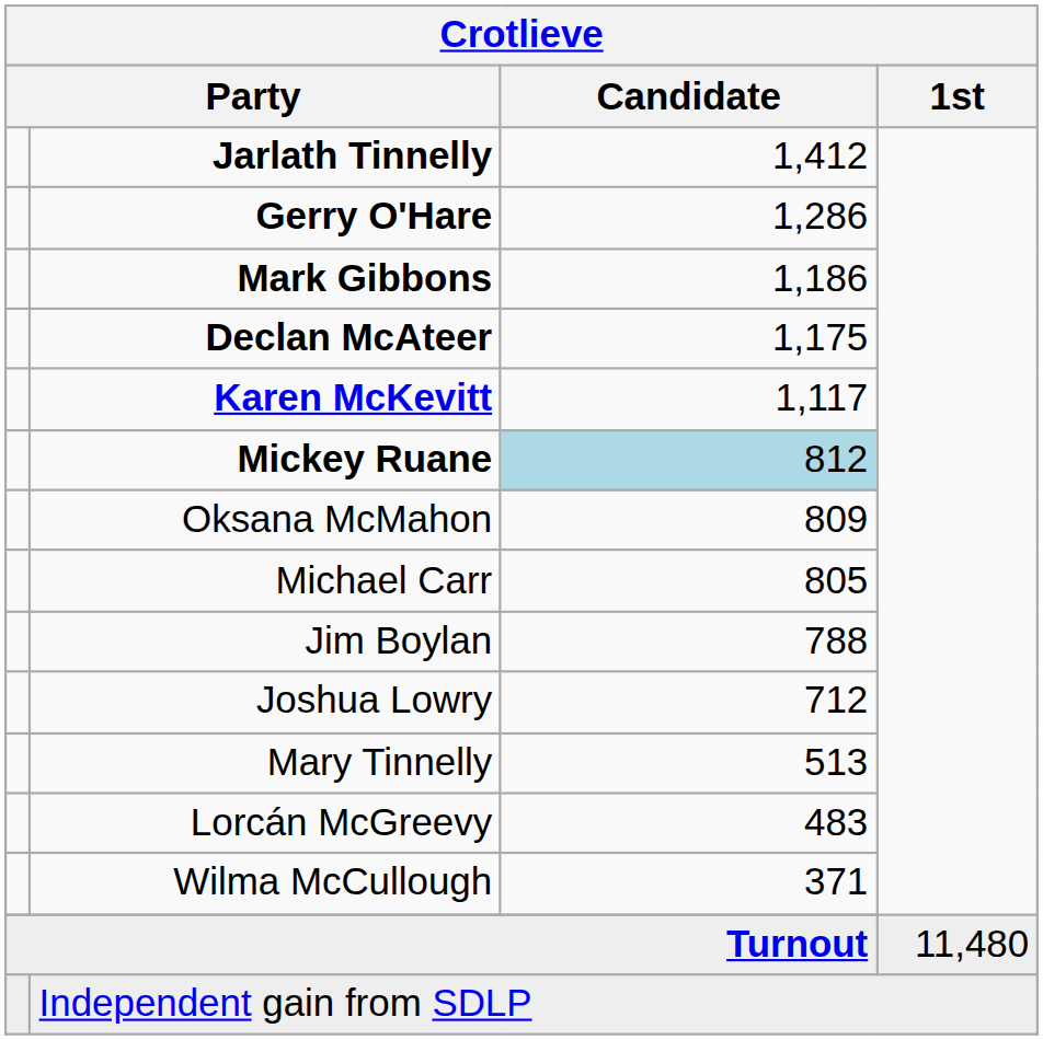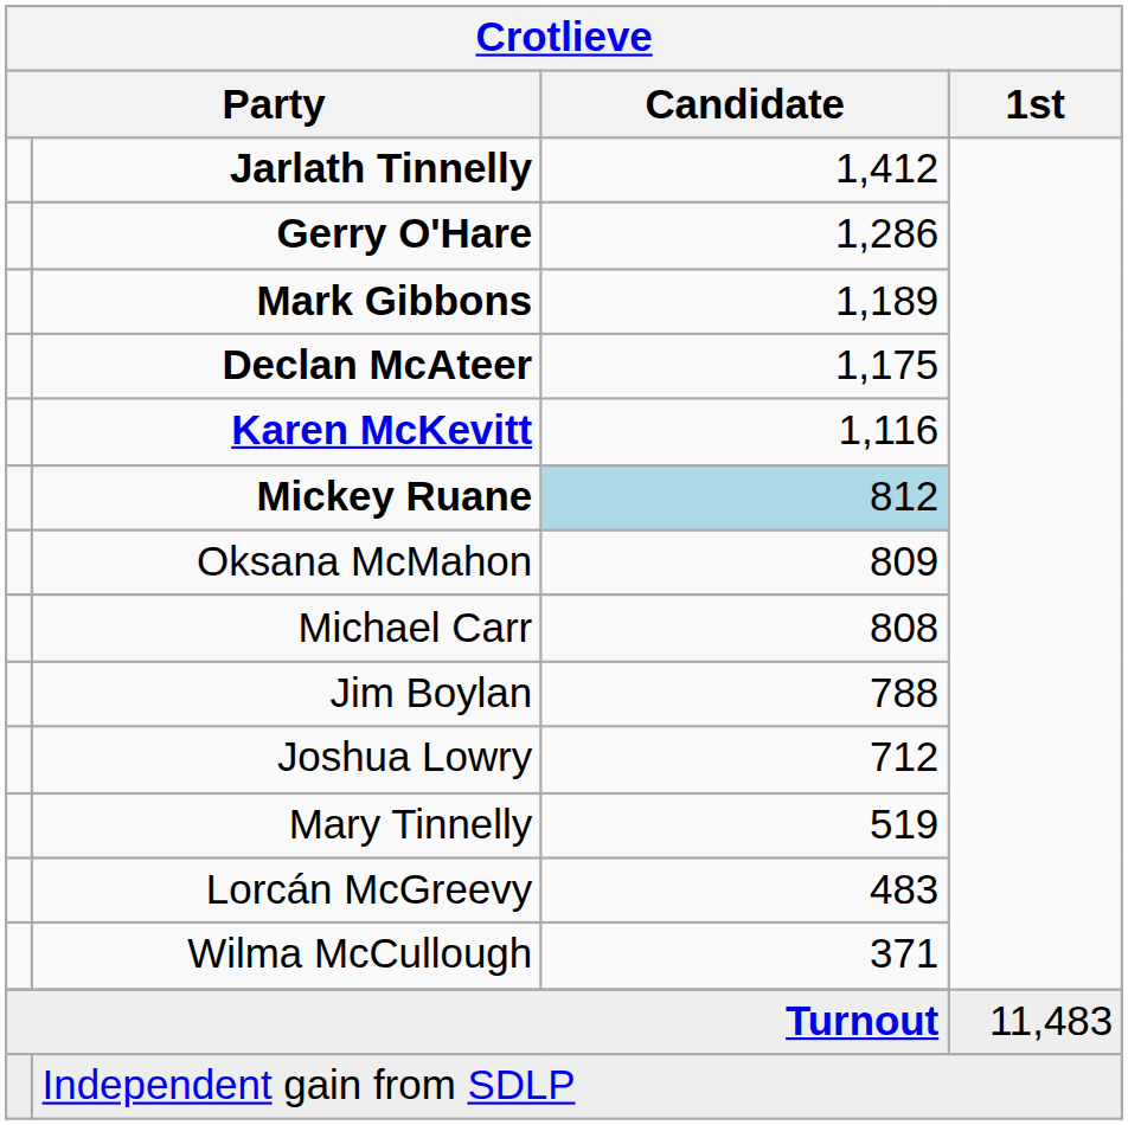 <table class="wikitable">
 <tr>
 <th colspan="4" align="center"><a href='#'>Crotlieve</a></th>
 </tr>
 <tr>
 <th colspan="2" align="center" width=200>Party</th>
 <th width=150>Candidate</th>
 <th width=60>1st </th>
 </tr>
 <tr>
 <td></td>
 <td align="right"><strong>Jarlath Tinnelly</strong></td>
 <td align="right">1,412</td>
 </tr>
 <tr>
 <td></td>
 <td align="right"><strong>Gerry O'Hare</strong></td>
 <td align="right">1,286</td>
 </tr>
 <tr>
 <td></td>
 <td align="right"><strong>Mark Gibbons</strong></td>
-<td align="right">1,186</td>
+<td align="right">1,189</td>
 </tr>
 <tr>
 <td></td>
 <td align="right"><strong>Declan McAteer</strong></td>
 <td align="right">1,175</td>
 </tr>
 <tr>
 <td></td>
 <td align="right"><strong><a href='#'>Karen McKevitt</a></strong></td>
-<td align="right">1,117</td>
+<td align="right">1,116</td>
 </tr>
 <tr>
 <td></td>
 <td align="right"><strong>Mickey Ruane</strong></td>
 <td align="right" style="background: lightblue;">812</td>
 </tr>
 <tr>
 <td></td>
 <td align="right">Oksana McMahon</td>
 <td align="right">809</td>
 </tr>
 <tr>
 <td></td>
 <td align="right">Michael Carr</td>
-<td align="right">805</td>
+<td align="right">808</td>
 </tr>
 <tr>
 <td></td>
 <td align="right">Jim Boylan</td>
 <td align="right">788</td>
 </tr>
 <tr>
 <td></td>
 <td align="right">Joshua Lowry</td>
 <td align="right">712</td>
 </tr>
 <tr>
 <td></td>
 <td align="right">Mary Tinnelly</td>
-<td align="right">513</td>
+<td align="right">519</td>
 </tr>
 <tr>
 <td></td>
 <td align="right">Lorcán McGreevy</td>
 <td align="right">483</td>
 </tr>
 <tr>
 <td></td>
 <td align="right">Wilma McCullough</td>
 <td align="right">371</td>
 </tr>
 <tr>
 </tr>
 <tr bgcolor="EEEEEE">
 <td colspan=3 align="right"><strong><a href='#'>Turnout</a></strong></td>
-<td align="right">11,480</td>
+<td align="right">11,483</td>
 </tr>
 <tr bgcolor="EEEEEE">
 <td bgcolor=></td>
 <td colspan=4 bgcolor="EEEEEE"><a href='#'>Independent</a> gain from <a href='#'>SDLP</a></td>
 </tr>
 </table>
